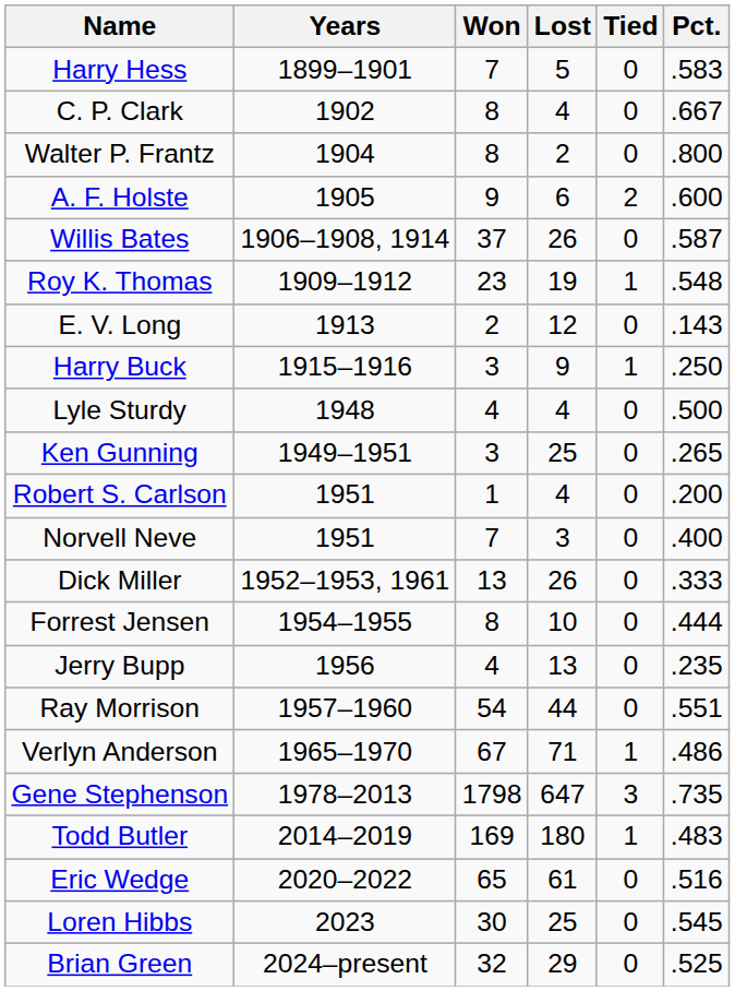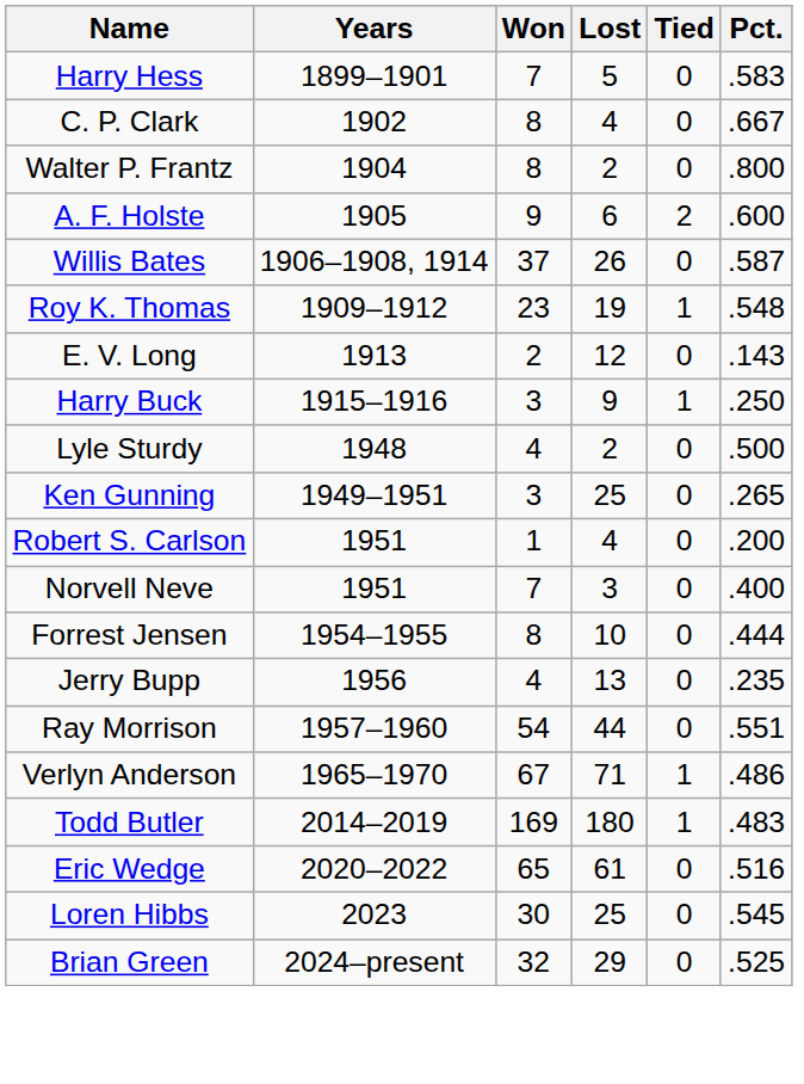 <table class="wikitable sortable">
 <tr>
 <th>Name</th>
 <th>Years</th>
 <th>Won</th>
 <th>Lost</th>
 <th>Tied</th>
 <th>Pct.</th>
 </tr>
 <tr>
 <td align="center"><a href='#'>Harry Hess</a></td>
 <td align="center">1899–1901</td>
 <td align="center">7</td>
 <td align="center">5</td>
 <td align="center">0</td>
 <td align="center">.583</td>
 </tr>
 <tr>
 <td align="center">C. P. Clark</td>
 <td align="center">1902</td>
 <td align="center">8</td>
 <td align="center">4</td>
 <td align="center">0</td>
 <td align="center">.667</td>
 </tr>
 <tr>
 <td align="center">Walter P. Frantz</td>
 <td align="center">1904</td>
 <td align="center">8</td>
 <td align="center">2</td>
 <td align="center">0</td>
 <td align="center">.800</td>
 </tr>
 <tr>
 <td align="center"><a href='#'>A. F. Holste</a></td>
 <td align="center">1905</td>
 <td align="center">9</td>
 <td align="center">6</td>
 <td align="center">2</td>
 <td align="center">.600</td>
 </tr>
 <tr>
 <td align="center"><a href='#'>Willis Bates</a></td>
 <td align="center">1906–1908, 1914</td>
 <td align="center">37</td>
 <td align="center">26</td>
 <td align="center">0</td>
 <td align="center">.587</td>
 </tr>
 <tr>
 <td align="center"><a href='#'>Roy K. Thomas</a></td>
 <td align="center">1909–1912</td>
 <td align="center">23</td>
 <td align="center">19</td>
 <td align="center">1</td>
 <td align="center">.548</td>
 </tr>
 <tr>
 <td align="center">E. V. Long</td>
 <td align="center">1913</td>
 <td align="center">2</td>
 <td align="center">12</td>
 <td align="center">0</td>
 <td align="center">.143</td>
 </tr>
 <tr>
 <td align="center"><a href='#'>Harry Buck</a></td>
 <td align="center">1915–1916</td>
 <td align="center">3</td>
 <td align="center">9</td>
 <td align="center">1</td>
 <td align="center">.250</td>
 </tr>
 <tr>
 <td align="center">Lyle Sturdy</td>
 <td align="center">1948</td>
 <td align="center">4</td>
-<td align="center">4</td>
+<td align="center">2</td>
 <td align="center">0</td>
 <td align="center">.500</td>
 </tr>
 <tr>
 <td align="center"><a href='#'>Ken Gunning</a></td>
 <td align="center">1949–1951</td>
 <td align="center">3</td>
 <td align="center">25</td>
 <td align="center">0</td>
 <td align="center">.265</td>
 </tr>
 <tr>
 <td align="center"><a href='#'>Robert S. Carlson</a></td>
 <td align="center">1951</td>
 <td align="center">1</td>
 <td align="center">4</td>
 <td align="center">0</td>
 <td align="center">.200</td>
 </tr>
 <tr>
 <td align="center">Norvell Neve</td>
 <td align="center">1951</td>
 <td align="center">7</td>
 <td align="center">3</td>
 <td align="center">0</td>
 <td align="center">.400</td>
-</tr>
-<tr>
-<td align="center">Dick Miller</td>
-<td align="center">1952–1953, 1961</td>
-<td align="center">13</td>
-<td align="center">26</td>
-<td align="center">0</td>
-<td align="center">.333</td>
 </tr>
 <tr>
 <td align="center">Forrest Jensen</td>
 <td align="center">1954–1955</td>
 <td align="center">8</td>
 <td align="center">10</td>
 <td align="center">0</td>
 <td align="center">.444</td>
 </tr>
 <tr>
 <td align="center">Jerry Bupp</td>
 <td align="center">1956</td>
 <td align="center">4</td>
 <td align="center">13</td>
 <td align="center">0</td>
 <td align="center">.235</td>
 </tr>
 <tr>
 <td align="center">Ray Morrison</td>
 <td align="center">1957–1960</td>
 <td align="center">54</td>
 <td align="center">44</td>
 <td align="center">0</td>
 <td align="center">.551</td>
 </tr>
 <tr>
 <td align="center">Verlyn Anderson</td>
 <td align="center">1965–1970</td>
 <td align="center">67</td>
 <td align="center">71</td>
 <td align="center">1</td>
 <td align="center">.486</td>
 </tr>
 <tr>
-<td align="center"><a href='#'>Gene Stephenson</a></td>
-<td align="center">1978–2013</td>
-<td align="center">1798</td>
-<td align="center">647</td>
-<td align="center">3</td>
-<td align="center">.735</td>
-</tr>
-<tr>
 <td align="center"><a href='#'>Todd Butler</a></td>
 <td align="center">2014–2019</td>
 <td align="center">169</td>
 <td align="center">180</td>
 <td align="center">1</td>
 <td align="center">.483</td>
 </tr>
 <tr>
 <td align="center"><a href='#'>Eric Wedge</a></td>
 <td align="center">2020–2022</td>
 <td align="center">65</td>
 <td align="center">61</td>
 <td align="center">0</td>
 <td align="center">.516</td>
 </tr>
 <tr>
 <td align="center"><a href='#'>Loren Hibbs</a></td>
 <td align="center">2023</td>
 <td align="center">30</td>
 <td align="center">25</td>
 <td align="center">0</td>
 <td align="center">.545</td>
 </tr>
 <tr>
 <td align="center"><a href='#'>Brian Green</a></td>
 <td align="center">2024–present</td>
 <td align="center">32</td>
 <td align="center">29</td>
 <td align="center">0</td>
 <td align="center">.525</td>
 </tr>
 </table>
